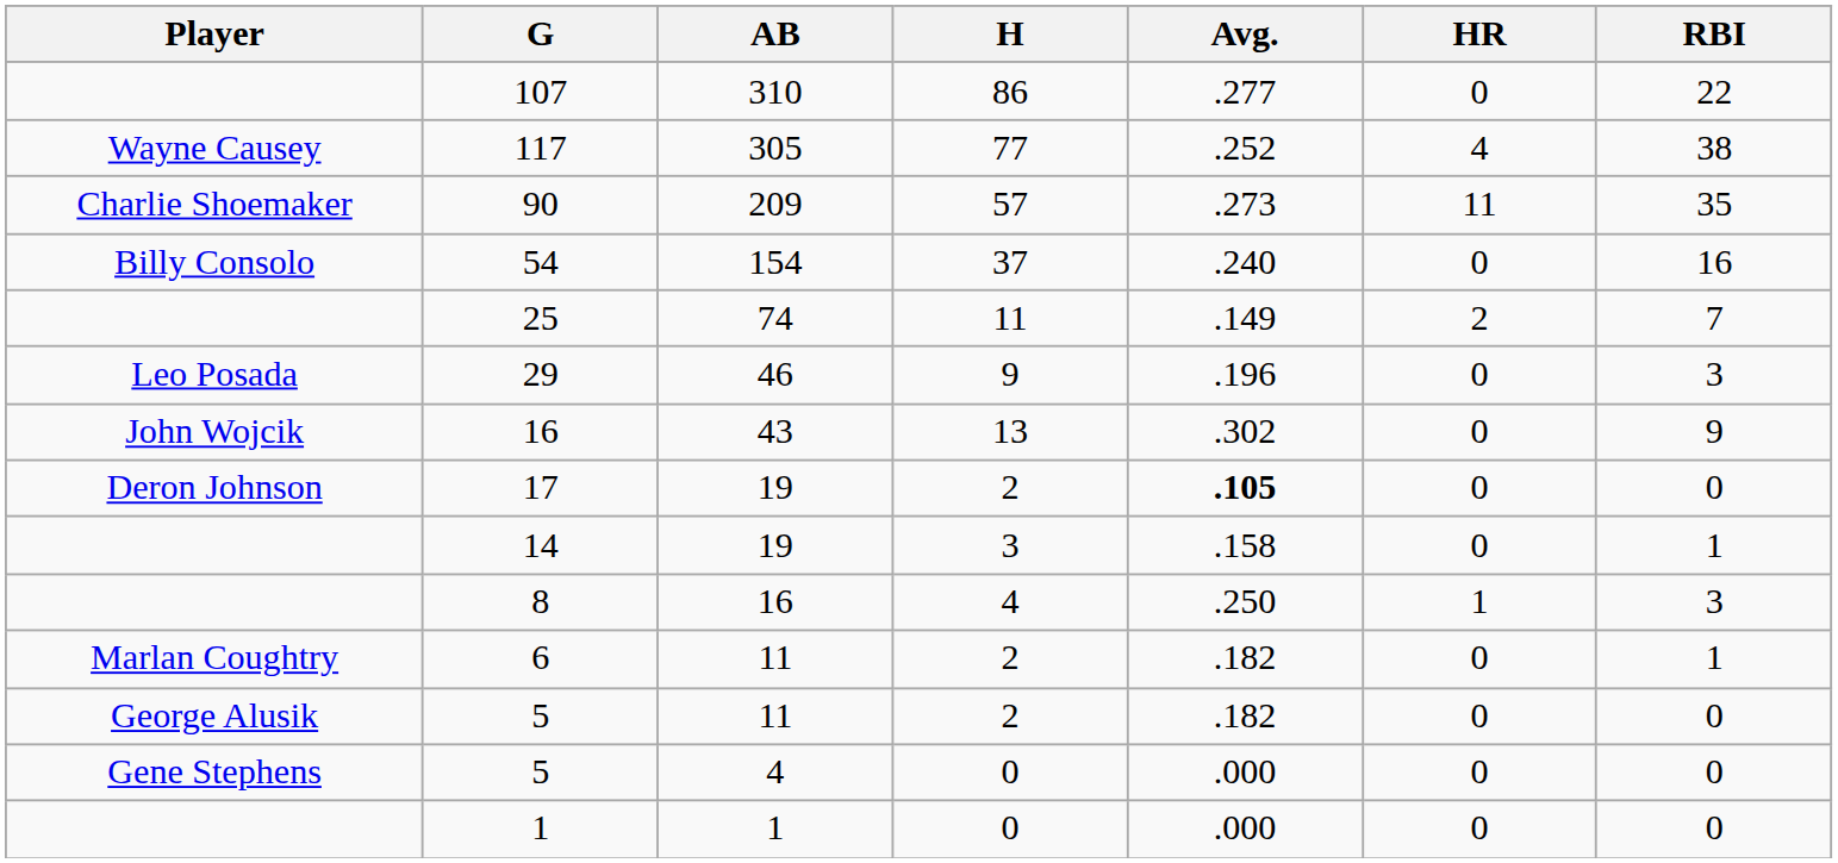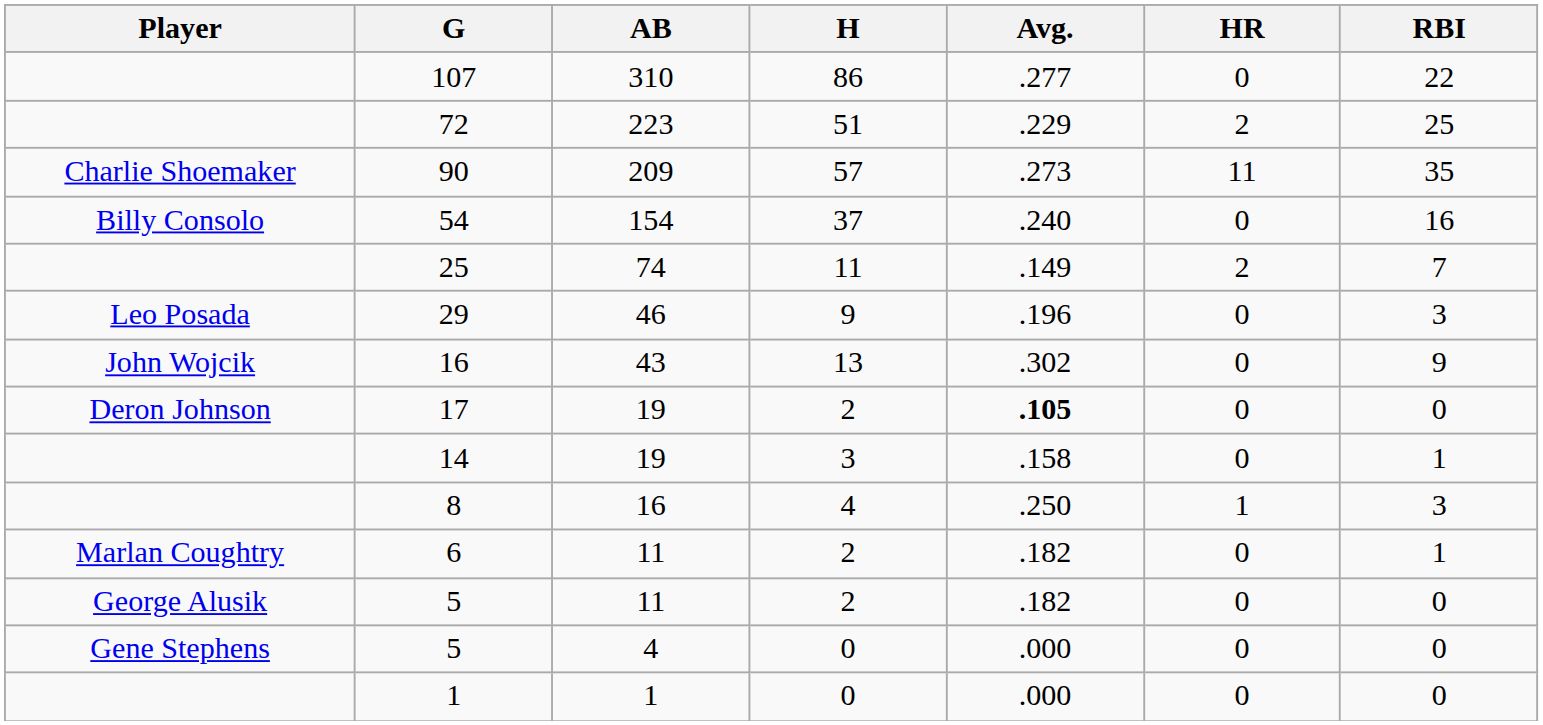 <table class="wikitable sortable">
 <tr>
 <th bgcolor="#DDDDFF" width="16%">Player</th>
 <th bgcolor="#DDDDFF" width="9%">G</th>
 <th bgcolor="#DDDDFF" width="9%">AB</th>
 <th bgcolor="#DDDDFF" width="9%">H</th>
 <th bgcolor="#DDDDFF" width="9%">Avg.</th>
 <th bgcolor="#DDDDFF" width="9%">HR</th>
 <th bgcolor="#DDDDFF" width="9%">RBI</th>
 </tr>
 <tr align="center">
 <td></td>
 <td>107</td>
 <td>310</td>
 <td>86</td>
 <td>.277</td>
 <td>0</td>
 <td>22</td>
 </tr>
-<tr align="center">
-<td><a href='#'>Wayne Causey</a></td>
-<td>117</td>
-<td>305</td>
-<td>77</td>
-<td>.252</td>
-<td>4</td>
-<td>38</td>
+<tr align=center>
+<td></td>
+<td>72</td>
+<td>223</td>
+<td>51</td>
+<td>.229</td>
+<td>2</td>
+<td>25</td>
 </tr>
 <tr align="center">
 <td><a href='#'>Charlie Shoemaker</a></td>
 <td>90</td>
 <td>209</td>
 <td>57</td>
 <td>.273</td>
 <td>11</td>
 <td>35</td>
 </tr>
 <tr align=center>
 <td><a href='#'>Billy Consolo</a></td>
 <td>54</td>
 <td>154</td>
 <td>37</td>
 <td>.240</td>
 <td>0</td>
 <td>16</td>
 </tr>
 <tr align=center>
 <td></td>
 <td>25</td>
 <td>74</td>
 <td>11</td>
 <td>.149</td>
 <td>2</td>
 <td>7</td>
 </tr>
 <tr align="center">
 <td><a href='#'>Leo Posada</a></td>
 <td>29</td>
 <td>46</td>
 <td>9</td>
 <td>.196</td>
 <td>0</td>
 <td>3</td>
 </tr>
 <tr align=center>
 <td><a href='#'>John Wojcik</a></td>
 <td>16</td>
 <td>43</td>
 <td>13</td>
 <td>.302</td>
 <td>0</td>
 <td>9</td>
 </tr>
 <tr align=center>
 <td><a href='#'>Deron Johnson</a></td>
 <td>17</td>
 <td>19</td>
 <td>2</td>
 <td><strong>.105</strong></td>
 <td>0</td>
 <td>0</td>
 </tr>
 <tr align=center>
 <td></td>
 <td>14</td>
 <td>19</td>
 <td>3</td>
 <td>.158</td>
 <td>0</td>
 <td>1</td>
 </tr>
 <tr align="center">
 <td></td>
 <td>8</td>
 <td>16</td>
 <td>4</td>
 <td>.250</td>
 <td>1</td>
 <td>3</td>
 </tr>
 <tr align="center">
 <td><a href='#'>Marlan Coughtry</a></td>
 <td>6</td>
 <td>11</td>
 <td>2</td>
 <td>.182</td>
 <td>0</td>
 <td>1</td>
 </tr>
 <tr align=center>
 <td><a href='#'>George Alusik</a></td>
 <td>5</td>
 <td>11</td>
 <td>2</td>
 <td>.182</td>
 <td>0</td>
 <td>0</td>
 </tr>
 <tr align=center>
 <td><a href='#'>Gene Stephens</a></td>
 <td>5</td>
 <td>4</td>
 <td>0</td>
 <td>.000</td>
 <td>0</td>
 <td>0</td>
 </tr>
 <tr align=center>
 <td></td>
 <td>1</td>
 <td>1</td>
 <td>0</td>
 <td>.000</td>
 <td>0</td>
 <td>0</td>
 </tr>
 </table>
